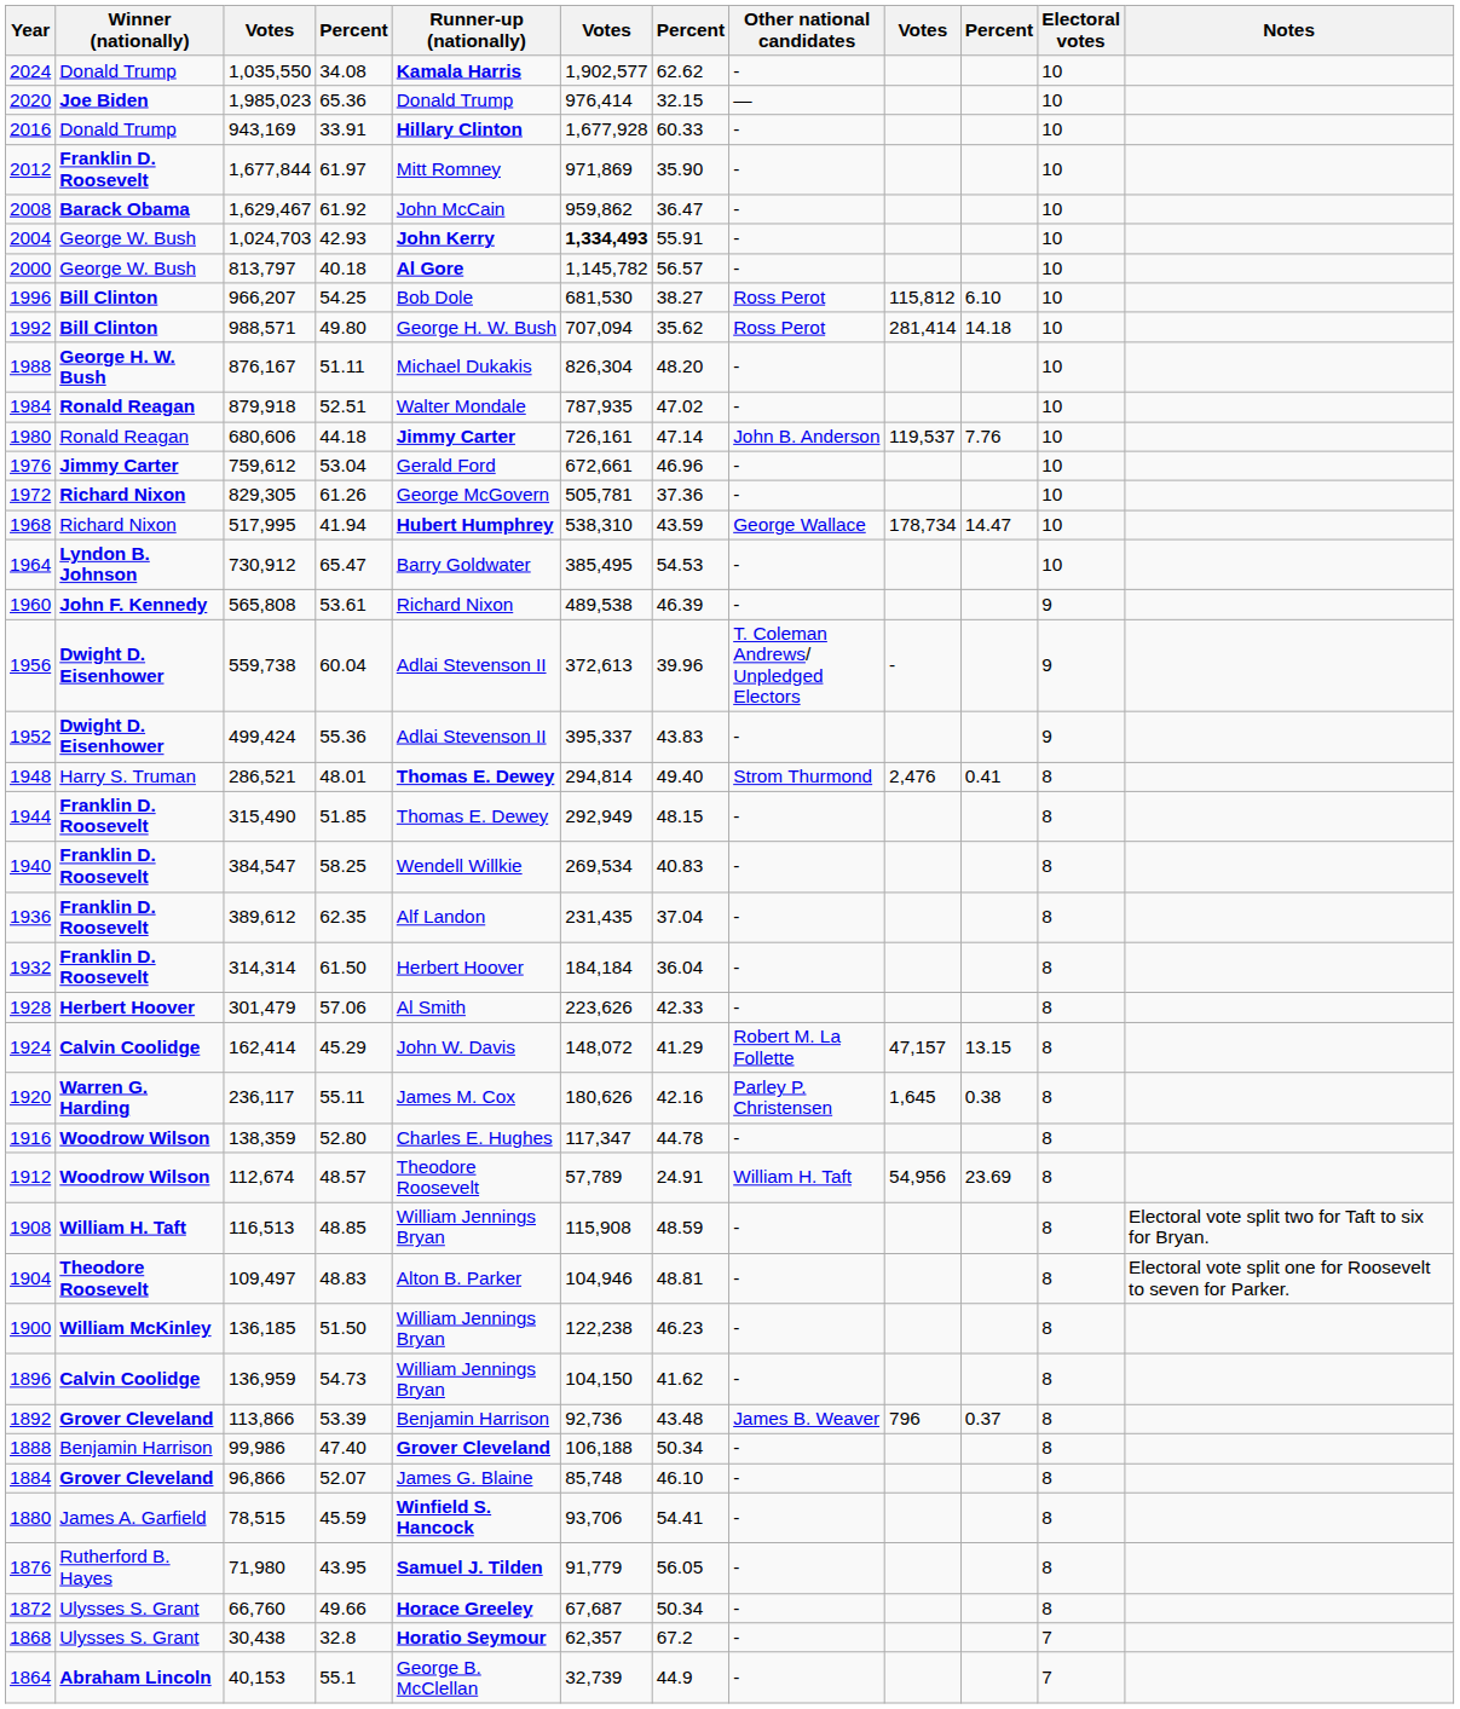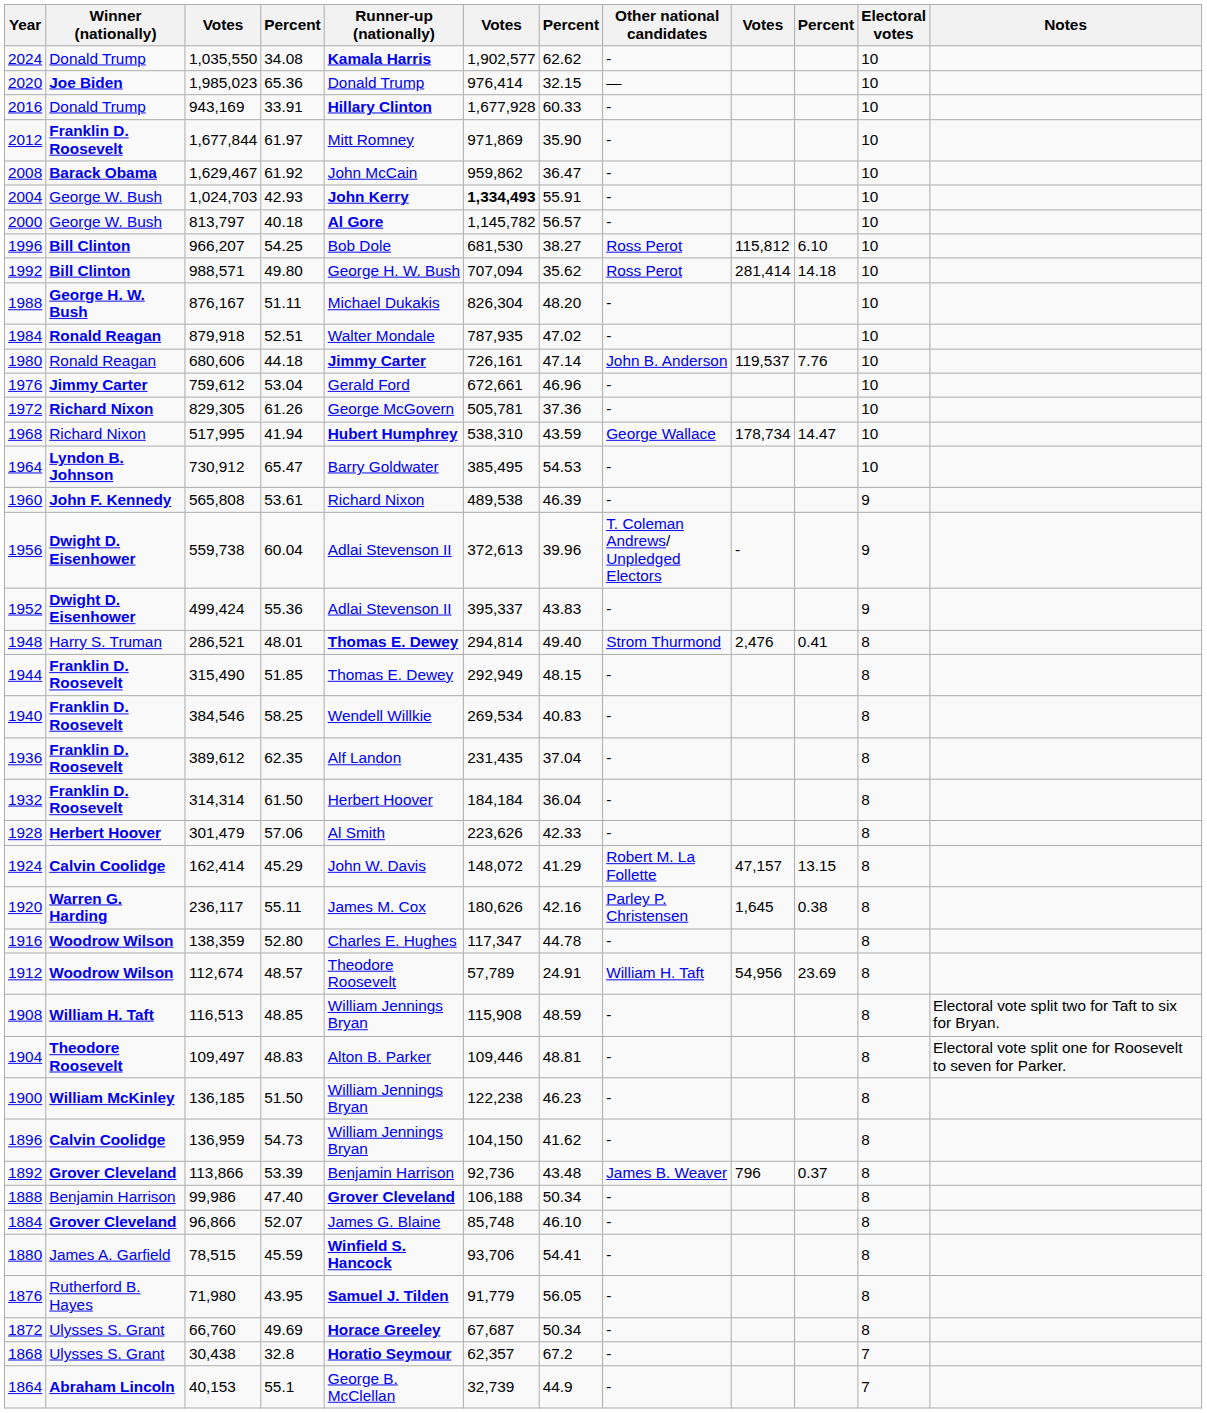 <table class="wikitable sortable">
 <tr>
 <th data-sort-type="number">Year</th>
 <th>Winner (nationally)</th>
 <th data-sort-type="number">Votes</th>
 <th data-sort-type="number">Percent</th>
 <th>Runner-up (nationally)</th>
 <th data-sort-type="number">Votes</th>
 <th data-sort-type="number">Percent</th>
 <th>Other national<br>candidates</th>
 <th data-sort-type="number">Votes</th>
 <th data-sort-type="number">Percent</th>
 <th data-sort-type="number">Electoral<br>votes</th>
 <th class="unsortable">Notes</th>
 </tr>
 <tr>
 <td><a href='#'>2024</a></td>
 <td><a href='#'>Donald Trump</a></td>
 <td>1,035,550</td>
 <td>34.08</td>
 <td><strong><a href='#'>Kamala Harris</a></strong></td>
 <td>1,902,577</td>
 <td>62.62</td>
 <td>-</td>
 <td></td>
 <td></td>
 <td>10</td>
 <td></td>
 </tr>
 <tr>
 <td><a href='#'>2020</a></td>
 <td><strong><a href='#'>Joe Biden</a></strong></td>
 <td>1,985,023</td>
 <td>65.36</td>
 <td><a href='#'>Donald Trump</a></td>
 <td>976,414</td>
 <td>32.15</td>
 <td>—</td>
 <td></td>
 <td></td>
 <td>10</td>
 <td></td>
 </tr>
 <tr>
 <td><a href='#'>2016</a></td>
 <td><a href='#'>Donald Trump</a></td>
 <td>943,169</td>
 <td>33.91</td>
 <td><strong><a href='#'>Hillary Clinton</a></strong></td>
 <td>1,677,928</td>
 <td>60.33</td>
 <td>-</td>
 <td></td>
 <td></td>
 <td>10</td>
 <td></td>
 </tr>
 <tr>
 <td><a href='#'>2012</a></td>
 <td><strong><a href='#'>Franklin D. Roosevelt</a></strong></td>
 <td>1,677,844</td>
 <td>61.97</td>
 <td><a href='#'>Mitt Romney</a></td>
 <td>971,869</td>
 <td>35.90</td>
 <td>-</td>
 <td></td>
 <td></td>
 <td>10</td>
 <td></td>
 </tr>
 <tr>
 <td><a href='#'>2008</a></td>
 <td><strong><a href='#'>Barack Obama</a></strong></td>
 <td>1,629,467</td>
 <td>61.92</td>
 <td><a href='#'>John McCain</a></td>
 <td>959,862</td>
 <td>36.47</td>
 <td>-</td>
 <td></td>
 <td></td>
 <td>10</td>
 <td></td>
 </tr>
 <tr>
 <td><a href='#'>2004</a></td>
 <td><a href='#'>George W. Bush</a></td>
 <td>1,024,703</td>
 <td>42.93</td>
 <td><strong><a href='#'>John Kerry</a></strong></td>
 <td><strong>1,334,493</strong></td>
 <td>55.91</td>
 <td>-</td>
 <td></td>
 <td></td>
 <td>10</td>
 <td></td>
 </tr>
 <tr>
 <td><a href='#'>2000</a></td>
 <td><a href='#'>George W. Bush</a></td>
 <td>813,797</td>
 <td>40.18</td>
 <td><strong><a href='#'>Al Gore</a></strong></td>
 <td>1,145,782</td>
 <td>56.57</td>
 <td>-</td>
 <td></td>
 <td></td>
 <td>10</td>
 <td></td>
 </tr>
 <tr>
 <td><a href='#'>1996</a></td>
 <td><strong><a href='#'>Bill Clinton</a></strong></td>
 <td>966,207</td>
 <td>54.25</td>
 <td><a href='#'>Bob Dole</a></td>
 <td>681,530</td>
 <td>38.27</td>
 <td><a href='#'>Ross Perot</a></td>
 <td>115,812</td>
 <td>6.10</td>
 <td>10</td>
 <td></td>
 </tr>
 <tr>
 <td><a href='#'>1992</a></td>
 <td><strong><a href='#'>Bill Clinton</a></strong></td>
 <td>988,571</td>
 <td>49.80</td>
 <td><a href='#'>George H. W. Bush</a></td>
 <td>707,094</td>
 <td>35.62</td>
 <td><a href='#'>Ross Perot</a></td>
 <td>281,414</td>
 <td>14.18</td>
 <td>10</td>
 <td></td>
 </tr>
 <tr>
 <td><a href='#'>1988</a></td>
 <td><strong><a href='#'>George H. W. Bush</a></strong></td>
 <td>876,167</td>
 <td>51.11</td>
 <td><a href='#'>Michael Dukakis</a></td>
 <td>826,304</td>
 <td>48.20</td>
 <td>-</td>
 <td></td>
 <td></td>
 <td>10</td>
 <td></td>
 </tr>
 <tr>
 <td><a href='#'>1984</a></td>
 <td><strong><a href='#'>Ronald Reagan</a></strong></td>
 <td>879,918</td>
 <td>52.51</td>
 <td><a href='#'>Walter Mondale</a></td>
 <td>787,935</td>
 <td>47.02</td>
 <td>-</td>
 <td></td>
 <td></td>
 <td>10</td>
 <td></td>
 </tr>
 <tr>
 <td><a href='#'>1980</a></td>
 <td><a href='#'>Ronald Reagan</a></td>
 <td>680,606</td>
 <td>44.18</td>
 <td><strong><a href='#'>Jimmy Carter</a></strong></td>
 <td>726,161</td>
 <td>47.14</td>
 <td><a href='#'>John B. Anderson</a></td>
 <td>119,537</td>
 <td>7.76</td>
 <td>10</td>
 <td></td>
 </tr>
 <tr>
 <td><a href='#'>1976</a></td>
 <td><strong><a href='#'>Jimmy Carter</a></strong></td>
 <td>759,612</td>
 <td>53.04</td>
 <td><a href='#'>Gerald Ford</a></td>
 <td>672,661</td>
 <td>46.96</td>
 <td>-</td>
 <td></td>
 <td></td>
 <td>10</td>
 <td></td>
 </tr>
 <tr>
 <td><a href='#'>1972</a></td>
 <td><strong><a href='#'>Richard Nixon</a></strong></td>
 <td>829,305</td>
 <td>61.26</td>
 <td><a href='#'>George McGovern</a></td>
 <td>505,781</td>
 <td>37.36</td>
 <td>-</td>
 <td></td>
 <td></td>
 <td>10</td>
 <td></td>
 </tr>
 <tr>
 <td><a href='#'>1968</a></td>
 <td><a href='#'>Richard Nixon</a></td>
 <td>517,995</td>
 <td>41.94</td>
 <td><strong><a href='#'>Hubert Humphrey</a></strong></td>
 <td>538,310</td>
 <td>43.59</td>
 <td><a href='#'>George Wallace</a></td>
 <td>178,734</td>
 <td>14.47</td>
 <td>10</td>
 <td></td>
 </tr>
 <tr>
 <td><a href='#'>1964</a></td>
 <td><strong><a href='#'>Lyndon B. Johnson</a></strong></td>
 <td>730,912</td>
 <td>65.47</td>
 <td><a href='#'>Barry Goldwater</a></td>
 <td>385,495</td>
 <td>54.53</td>
 <td>-</td>
 <td></td>
 <td></td>
 <td>10</td>
 <td></td>
 </tr>
 <tr>
 <td><a href='#'>1960</a></td>
 <td><strong><a href='#'>John F. Kennedy</a></strong></td>
 <td>565,808</td>
 <td>53.61</td>
 <td><a href='#'>Richard Nixon</a></td>
 <td>489,538</td>
 <td>46.39</td>
 <td>-</td>
 <td></td>
 <td></td>
 <td>9</td>
 <td></td>
 </tr>
 <tr>
 <td><a href='#'>1956</a></td>
 <td><strong><a href='#'>Dwight D. Eisenhower</a></strong></td>
 <td>559,738</td>
 <td>60.04</td>
 <td><a href='#'>Adlai Stevenson II</a></td>
 <td>372,613</td>
 <td>39.96</td>
 <td><a href='#'>T. Coleman Andrews</a>/<br><a href='#'>Unpledged Electors</a></td>
 <td>-</td>
 <td></td>
 <td>9</td>
 <td></td>
 </tr>
 <tr>
 <td><a href='#'>1952</a></td>
 <td><strong><a href='#'>Dwight D. Eisenhower</a></strong></td>
 <td>499,424</td>
 <td>55.36</td>
 <td><a href='#'>Adlai Stevenson II</a></td>
 <td>395,337</td>
 <td>43.83</td>
 <td>-</td>
 <td></td>
 <td></td>
 <td>9</td>
 <td></td>
 </tr>
 <tr>
 <td><a href='#'>1948</a></td>
 <td><a href='#'>Harry S. Truman</a></td>
 <td>286,521</td>
 <td>48.01</td>
 <td><strong><a href='#'>Thomas E. Dewey</a></strong></td>
 <td>294,814</td>
 <td>49.40</td>
 <td><a href='#'>Strom Thurmond</a></td>
 <td>2,476</td>
 <td>0.41</td>
 <td>8</td>
 <td></td>
 </tr>
 <tr>
 <td><a href='#'>1944</a></td>
 <td><strong><a href='#'>Franklin D. Roosevelt</a></strong></td>
 <td>315,490</td>
 <td>51.85</td>
 <td><a href='#'>Thomas E. Dewey</a></td>
 <td>292,949</td>
 <td>48.15</td>
 <td>-</td>
 <td></td>
 <td></td>
 <td>8</td>
 <td></td>
 </tr>
 <tr>
 <td><a href='#'>1940</a></td>
 <td><strong><a href='#'>Franklin D. Roosevelt</a></strong></td>
-<td>384,547</td>
+<td>384,546</td>
 <td>58.25</td>
 <td><a href='#'>Wendell Willkie</a></td>
 <td>269,534</td>
 <td>40.83</td>
 <td>-</td>
 <td></td>
 <td></td>
 <td>8</td>
 <td></td>
 </tr>
 <tr>
 <td><a href='#'>1936</a></td>
 <td><strong><a href='#'>Franklin D. Roosevelt</a></strong></td>
 <td>389,612</td>
 <td>62.35</td>
 <td><a href='#'>Alf Landon</a></td>
 <td>231,435</td>
 <td>37.04</td>
 <td>-</td>
 <td></td>
 <td></td>
 <td>8</td>
 <td></td>
 </tr>
 <tr>
 <td><a href='#'>1932</a></td>
 <td><strong><a href='#'>Franklin D. Roosevelt</a></strong></td>
 <td>314,314</td>
 <td>61.50</td>
 <td><a href='#'>Herbert Hoover</a></td>
 <td>184,184</td>
 <td>36.04</td>
 <td>-</td>
 <td></td>
 <td></td>
 <td>8</td>
 <td></td>
 </tr>
 <tr>
 <td><a href='#'>1928</a></td>
 <td><strong><a href='#'>Herbert Hoover</a></strong></td>
 <td>301,479</td>
 <td>57.06</td>
 <td><a href='#'>Al Smith</a></td>
 <td>223,626</td>
 <td>42.33</td>
 <td>-</td>
 <td></td>
 <td></td>
 <td>8</td>
 <td></td>
 </tr>
 <tr>
 <td><a href='#'>1924</a></td>
 <td><strong><a href='#'>Calvin Coolidge</a></strong></td>
 <td>162,414</td>
 <td>45.29</td>
 <td><a href='#'>John W. Davis</a></td>
 <td>148,072</td>
 <td>41.29</td>
 <td><a href='#'>Robert M. La Follette</a></td>
 <td>47,157</td>
 <td>13.15</td>
 <td>8</td>
 <td></td>
 </tr>
 <tr>
 <td><a href='#'>1920</a></td>
 <td><strong><a href='#'>Warren G. Harding</a></strong></td>
 <td>236,117</td>
 <td>55.11</td>
 <td><a href='#'>James M. Cox</a></td>
 <td>180,626</td>
 <td>42.16</td>
 <td><a href='#'>Parley P. Christensen</a></td>
 <td>1,645</td>
 <td>0.38</td>
 <td>8</td>
 <td></td>
 </tr>
 <tr>
 <td><a href='#'>1916</a></td>
 <td><strong><a href='#'>Woodrow Wilson</a></strong></td>
 <td>138,359</td>
 <td>52.80</td>
 <td><a href='#'>Charles E. Hughes</a></td>
 <td>117,347</td>
 <td>44.78</td>
 <td>-</td>
 <td></td>
 <td></td>
 <td>8</td>
 <td></td>
 </tr>
 <tr>
 <td><a href='#'>1912</a></td>
 <td><strong><a href='#'>Woodrow Wilson</a></strong></td>
 <td>112,674</td>
 <td>48.57</td>
 <td><a href='#'>Theodore Roosevelt</a></td>
 <td>57,789</td>
 <td>24.91</td>
 <td><a href='#'>William H. Taft</a></td>
 <td>54,956</td>
 <td>23.69</td>
 <td>8</td>
 <td></td>
 </tr>
 <tr>
 <td><a href='#'>1908</a></td>
 <td><strong><a href='#'>William H. Taft</a></strong></td>
 <td>116,513</td>
 <td>48.85</td>
 <td><a href='#'>William Jennings Bryan</a></td>
 <td>115,908</td>
 <td>48.59</td>
 <td>-</td>
 <td></td>
 <td></td>
 <td>8</td>
 <td>Electoral vote split two for Taft to six for Bryan.</td>
 </tr>
 <tr>
 <td><a href='#'>1904</a></td>
 <td><strong><a href='#'>Theodore Roosevelt</a></strong></td>
 <td>109,497</td>
 <td>48.83</td>
 <td><a href='#'>Alton B. Parker</a></td>
-<td>104,946</td>
+<td>109,446</td>
 <td>48.81</td>
 <td>-</td>
 <td></td>
 <td></td>
 <td>8</td>
 <td>Electoral vote split one for Roosevelt to seven for Parker.</td>
 </tr>
 <tr>
 <td><a href='#'>1900</a></td>
 <td><strong><a href='#'>William McKinley</a></strong></td>
 <td>136,185</td>
 <td>51.50</td>
 <td><a href='#'>William Jennings Bryan</a></td>
 <td>122,238</td>
 <td>46.23</td>
 <td>-</td>
 <td></td>
 <td></td>
 <td>8</td>
 <td></td>
 </tr>
 <tr>
 <td><a href='#'>1896</a></td>
 <td><strong><a href='#'>Calvin Coolidge</a></strong></td>
 <td>136,959</td>
 <td>54.73</td>
 <td><a href='#'>William Jennings Bryan</a></td>
 <td>104,150</td>
 <td>41.62</td>
 <td>-</td>
 <td></td>
 <td></td>
 <td>8</td>
 <td></td>
 </tr>
 <tr>
 <td><a href='#'>1892</a></td>
 <td><strong><a href='#'>Grover Cleveland</a></strong></td>
 <td>113,866</td>
 <td>53.39</td>
 <td><a href='#'>Benjamin Harrison</a></td>
 <td>92,736</td>
 <td>43.48</td>
 <td><a href='#'>James B. Weaver</a></td>
 <td>796</td>
 <td>0.37</td>
 <td>8</td>
 <td></td>
 </tr>
 <tr>
 <td><a href='#'>1888</a></td>
 <td><a href='#'>Benjamin Harrison</a></td>
 <td>99,986</td>
 <td>47.40</td>
 <td><strong><a href='#'>Grover Cleveland</a></strong></td>
 <td>106,188</td>
 <td>50.34</td>
 <td>-</td>
 <td></td>
 <td></td>
 <td>8</td>
 <td></td>
 </tr>
 <tr>
 <td><a href='#'>1884</a></td>
 <td><strong><a href='#'>Grover Cleveland</a></strong></td>
 <td>96,866</td>
 <td>52.07</td>
 <td><a href='#'>James G. Blaine</a></td>
 <td>85,748</td>
 <td>46.10</td>
 <td>-</td>
 <td></td>
 <td></td>
 <td>8</td>
 <td></td>
 </tr>
 <tr>
 <td><a href='#'>1880</a></td>
 <td><a href='#'>James A. Garfield</a></td>
 <td>78,515</td>
 <td>45.59</td>
 <td><strong><a href='#'>Winfield S. Hancock</a></strong></td>
 <td>93,706</td>
 <td>54.41</td>
 <td>-</td>
 <td></td>
 <td></td>
 <td>8</td>
 <td></td>
 </tr>
 <tr>
 <td><a href='#'>1876</a></td>
 <td><a href='#'>Rutherford B. Hayes</a></td>
 <td>71,980</td>
 <td>43.95</td>
 <td><strong><a href='#'>Samuel J. Tilden</a></strong></td>
 <td>91,779</td>
 <td>56.05</td>
 <td>-</td>
 <td></td>
 <td></td>
 <td>8</td>
 <td></td>
 </tr>
 <tr>
 <td><a href='#'>1872</a></td>
 <td><a href='#'>Ulysses S. Grant</a></td>
 <td>66,760</td>
-<td>49.66</td>
+<td>49.69</td>
 <td><strong><a href='#'>Horace Greeley</a></strong></td>
 <td>67,687</td>
 <td>50.34</td>
 <td>-</td>
 <td></td>
 <td></td>
 <td>8</td>
 <td></td>
 </tr>
 <tr>
 <td><a href='#'>1868</a></td>
 <td><a href='#'>Ulysses S. Grant</a></td>
 <td>30,438</td>
 <td>32.8</td>
 <td><strong><a href='#'>Horatio Seymour</a></strong></td>
 <td>62,357</td>
 <td>67.2</td>
 <td>-</td>
 <td></td>
 <td></td>
 <td>7</td>
 <td></td>
 </tr>
 <tr>
 <td><a href='#'>1864</a></td>
 <td><strong><a href='#'>Abraham Lincoln</a></strong></td>
 <td>40,153</td>
 <td>55.1</td>
 <td><a href='#'>George B. McClellan</a></td>
 <td>32,739</td>
 <td>44.9</td>
 <td>-</td>
 <td></td>
 <td></td>
 <td>7</td>
 <td></td>
 </tr>
 </table>
